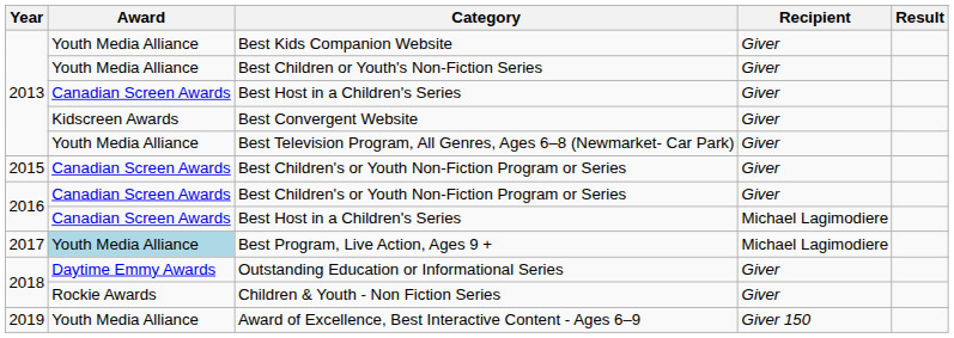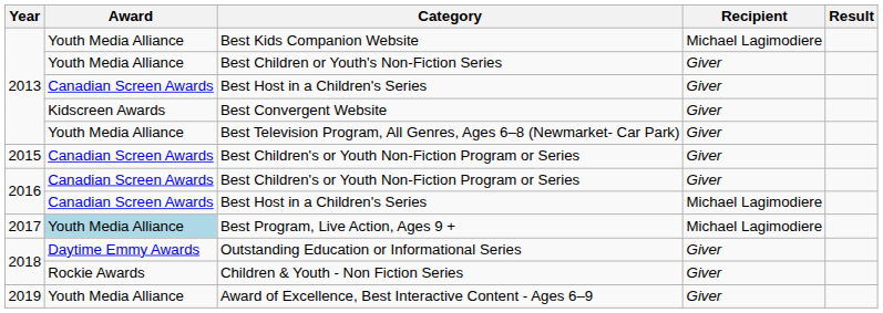 <table class="wikitable">
 <tr>
 <th>Year</th>
 <th>Award</th>
 <th>Category</th>
 <th>Recipient</th>
 <th>Result</th>
 </tr>
 <tr>
 <td rowspan="5">2013</td>
 <td>Youth Media Alliance</td>
 <td>Best Kids Companion Website</td>
-<td><em>Giver</em></td>
+<td>Michael Lagimodiere</td>
 <td></td>
 </tr>
 <tr>
 <td>Youth Media Alliance</td>
 <td>Best Children or Youth's Non-Fiction Series</td>
 <td><em>Giver</em></td>
 <td></td>
 </tr>
 <tr>
 <td><a href='#'>Canadian Screen Awards</a></td>
 <td>Best Host in a Children's Series</td>
 <td><em>Giver</em></td>
 <td></td>
 </tr>
 <tr>
 <td>Kidscreen Awards</td>
 <td>Best Convergent Website</td>
 <td><em>Giver</em></td>
 <td></td>
 </tr>
 <tr>
 <td>Youth Media Alliance</td>
 <td>Best Television Program, All Genres, Ages 6–8 (Newmarket- Car Park)</td>
 <td><em>Giver</em></td>
 <td></td>
 </tr>
 <tr>
 <td>2015</td>
 <td><a href='#'>Canadian Screen Awards</a></td>
 <td>Best Children's or Youth Non-Fiction Program or Series</td>
 <td><em>Giver</em></td>
 <td></td>
 </tr>
 <tr>
 <td rowspan="2">2016</td>
 <td><a href='#'>Canadian Screen Awards</a></td>
 <td>Best Children's or Youth Non-Fiction Program or Series</td>
 <td><em>Giver</em></td>
 <td></td>
 </tr>
 <tr>
 <td><a href='#'>Canadian Screen Awards</a></td>
 <td>Best Host in a Children's Series</td>
 <td>Michael Lagimodiere</td>
 <td></td>
 </tr>
 <tr>
 <td>2017</td>
 <td style="background: lightblue;">Youth Media Alliance</td>
 <td>Best Program, Live Action, Ages 9 +</td>
 <td>Michael Lagimodiere</td>
 <td></td>
 </tr>
 <tr>
 <td rowspan="2">2018</td>
 <td><a href='#'>Daytime Emmy Awards</a></td>
 <td>Outstanding Education or Informational Series</td>
 <td><em>Giver</em></td>
 <td></td>
 </tr>
 <tr>
 <td>Rockie Awards</td>
 <td>Children & Youth - Non Fiction Series</td>
 <td><em>Giver</em></td>
 <td></td>
 </tr>
 <tr>
 <td>2019</td>
 <td>Youth Media Alliance</td>
 <td>Award of Excellence, Best Interactive Content - Ages 6–9</td>
-<td><em>Giver 150</em></td>
+<td><em>Giver</em></td>
 <td></td>
 </tr>
 </table>
